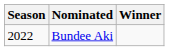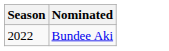 <table class="wikitable sortable">
 <tr>
 <th>Season</th>
 <th>Nominated</th>
-<th>Winner</th>
 </tr>
 <tr>
 <td>2022</td>
 <td><a href='#'>Bundee Aki</a></td>
-<td></td>
 </tr>
 </table>
